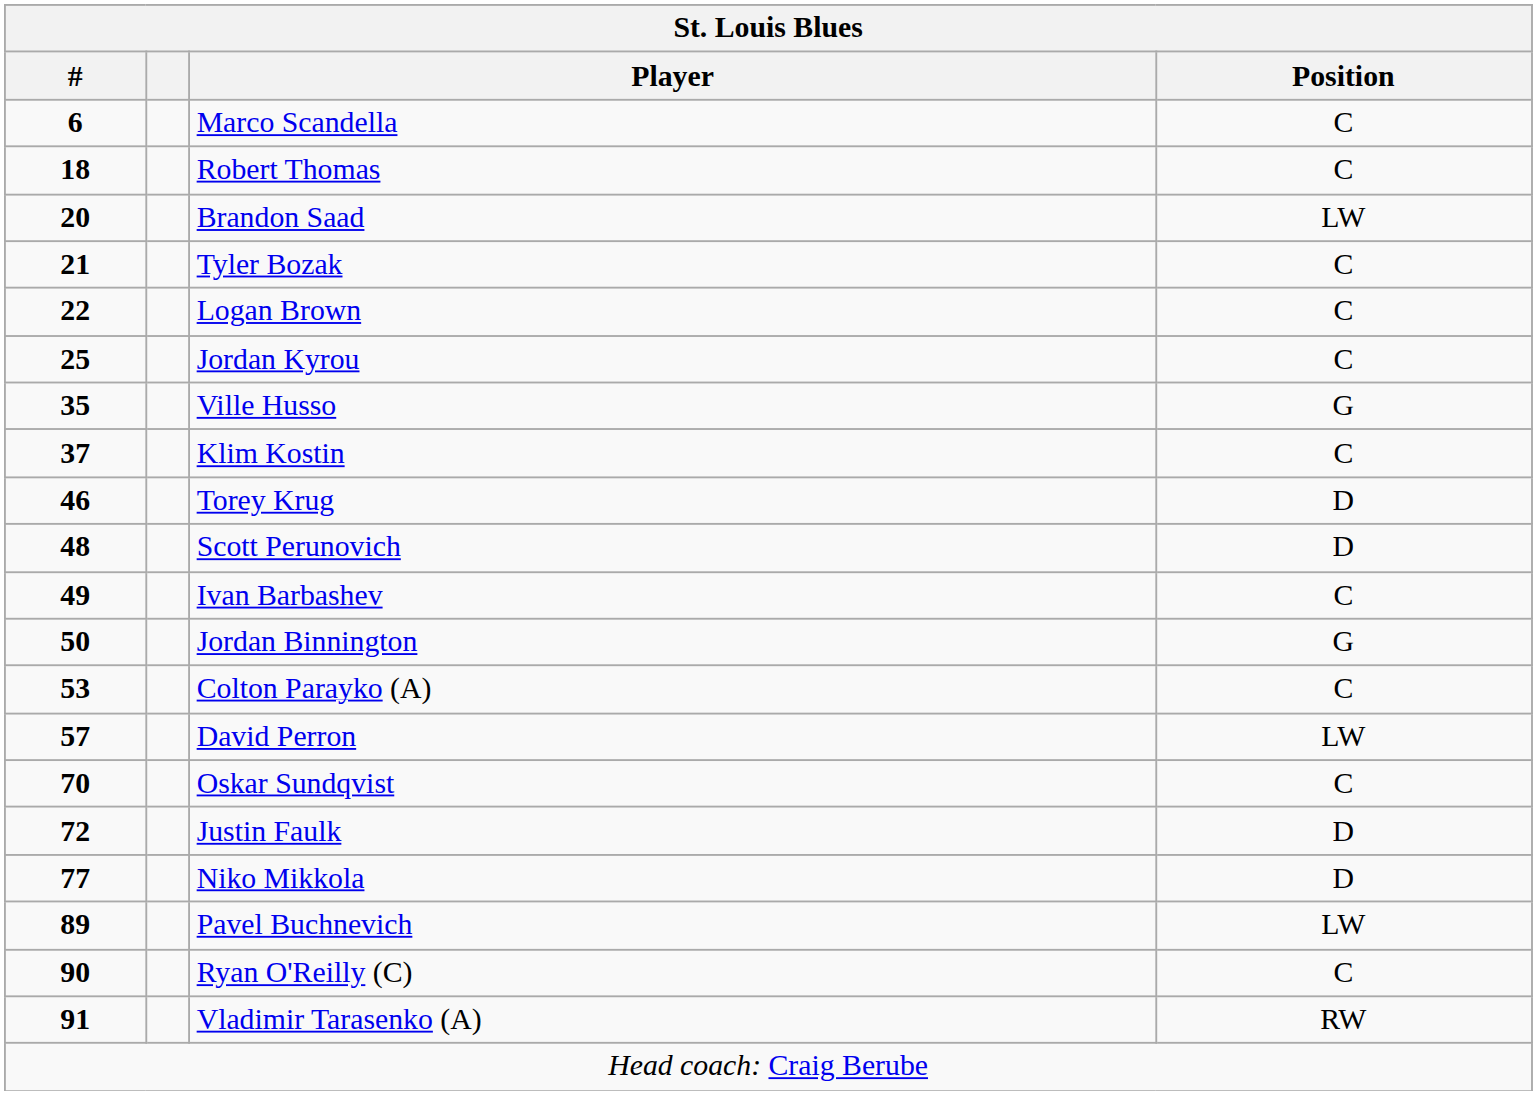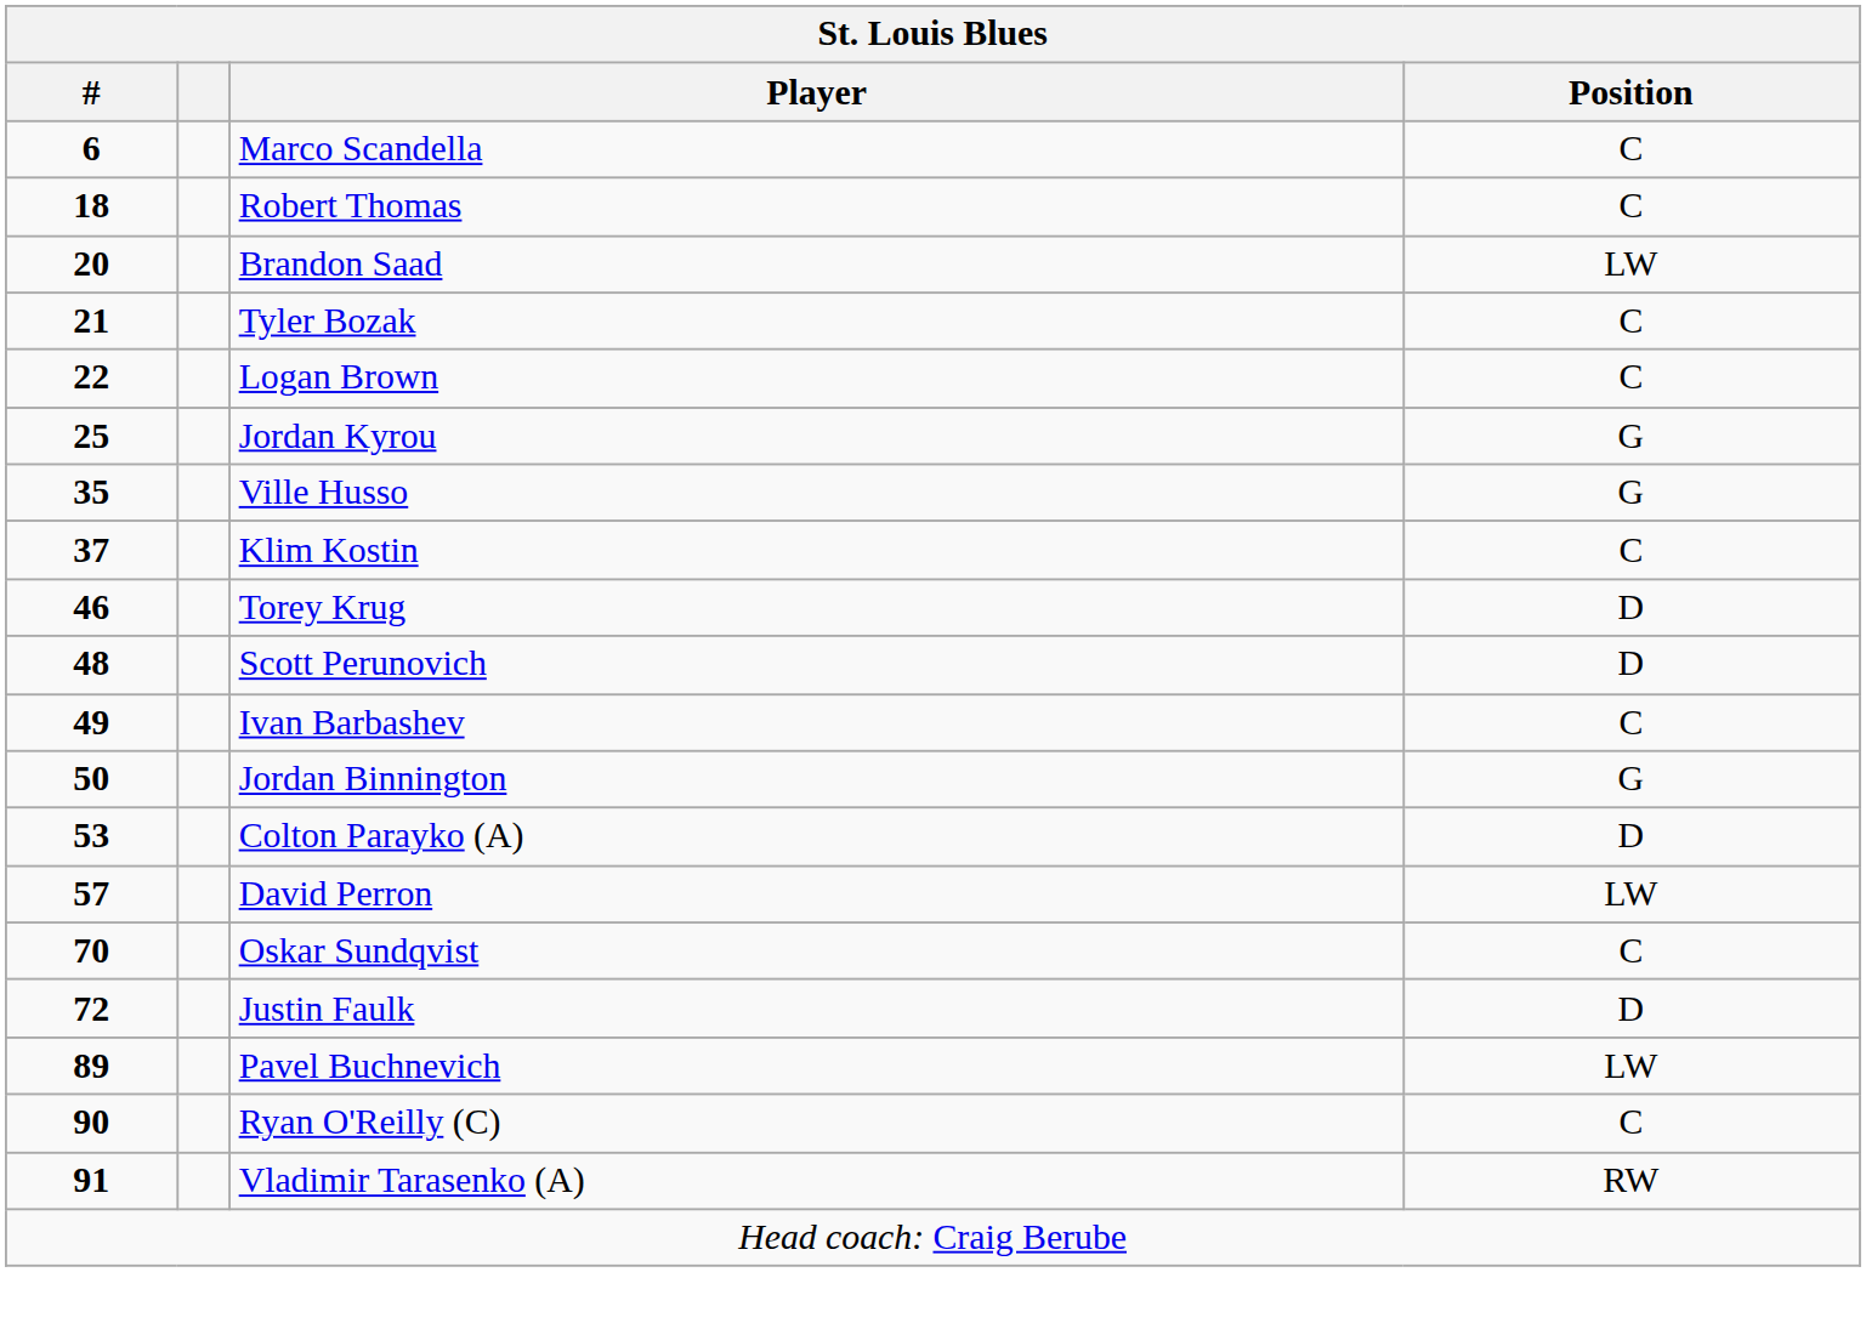 <table class="wikitable" style="width:65%; text-align:center;">
 <tr>
 <th colspan=4>St. Louis Blues</th>
 </tr>
 <tr>
 <th>#</th>
 <th></th>
 <th>Player</th>
 <th>Position</th>
 </tr>
 <tr>
 <td><strong>6</strong></td>
 <td align=center></td>
 <td align=left><a href='#'>Marco Scandella</a></td>
 <td>C</td>
 </tr>
 <tr>
 <td><strong>18</strong></td>
 <td align=center></td>
 <td align=left><a href='#'>Robert Thomas</a></td>
 <td>C</td>
 </tr>
 <tr>
 <td><strong>20</strong></td>
 <td align=center></td>
 <td align=left><a href='#'>Brandon Saad</a></td>
 <td>LW</td>
 </tr>
 <tr>
 <td><strong>21</strong></td>
 <td align=center></td>
 <td align=left><a href='#'>Tyler Bozak</a></td>
 <td>C</td>
 </tr>
 <tr>
 <td><strong>22</strong></td>
 <td align=center></td>
 <td align=left><a href='#'>Logan Brown</a></td>
 <td>C</td>
 </tr>
 <tr>
 <td><strong>25</strong></td>
 <td align=center></td>
 <td align=left><a href='#'>Jordan Kyrou</a></td>
-<td>C</td>
+<td>G</td>
 </tr>
 <tr>
 <td><strong>35</strong></td>
 <td align=center></td>
 <td align=left><a href='#'>Ville Husso</a></td>
 <td>G</td>
 </tr>
 <tr>
 <td><strong>37</strong></td>
 <td align=center></td>
 <td align=left><a href='#'>Klim Kostin</a></td>
 <td>C</td>
 </tr>
 <tr>
 <td><strong>46</strong></td>
 <td align=center></td>
 <td align=left><a href='#'>Torey Krug</a></td>
 <td>D</td>
 </tr>
 <tr>
 <td><strong>48</strong></td>
 <td align=center></td>
 <td align=left><a href='#'>Scott Perunovich</a></td>
 <td>D</td>
 </tr>
 <tr>
 <td><strong>49</strong></td>
 <td align=center></td>
 <td align=left><a href='#'>Ivan Barbashev</a></td>
 <td>C</td>
 </tr>
 <tr>
 <td><strong>50</strong></td>
 <td align=center></td>
 <td align=left><a href='#'>Jordan Binnington</a></td>
 <td>G</td>
 </tr>
 <tr>
 <td><strong>53</strong></td>
 <td align=center></td>
 <td align=left><a href='#'>Colton Parayko</a> (A)</td>
-<td>C</td>
+<td>D</td>
 </tr>
 <tr>
 <td><strong>57</strong></td>
 <td align=center></td>
 <td align=left><a href='#'>David Perron</a></td>
 <td>LW</td>
 </tr>
 <tr>
 <td><strong>70</strong></td>
 <td align=center></td>
 <td align=left><a href='#'>Oskar Sundqvist</a></td>
 <td>C</td>
 </tr>
 <tr>
 <td><strong>72</strong></td>
 <td align=center></td>
 <td align=left><a href='#'>Justin Faulk</a></td>
-<td>D</td>
-</tr>
-<tr>
-<td><strong>77</strong></td>
-<td align=center></td>
-<td align=left><a href='#'>Niko Mikkola</a></td>
 <td>D</td>
 </tr>
 <tr>
 <td><strong>89</strong></td>
 <td align=center></td>
 <td align=left><a href='#'>Pavel Buchnevich</a></td>
 <td>LW</td>
 </tr>
 <tr>
 <td><strong>90</strong></td>
 <td align=center></td>
 <td align=left><a href='#'>Ryan O'Reilly</a> (C)</td>
 <td>C</td>
 </tr>
 <tr>
 <td><strong>91</strong></td>
 <td align=center></td>
 <td align=left><a href='#'>Vladimir Tarasenko</a> (A)</td>
 <td>RW</td>
 </tr>
 <tr>
 <td colspan=4><em>Head coach:</em>  <a href='#'>Craig Berube</a></td>
 </tr>
 </table>
